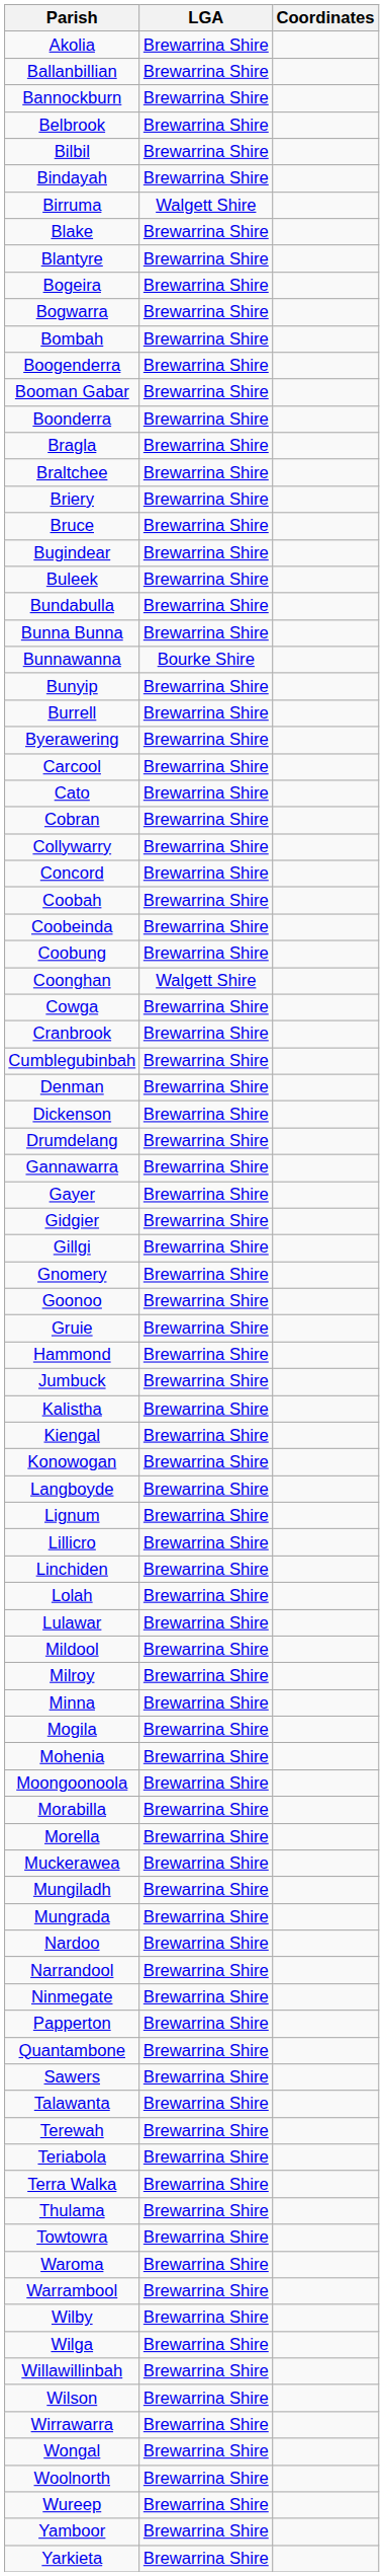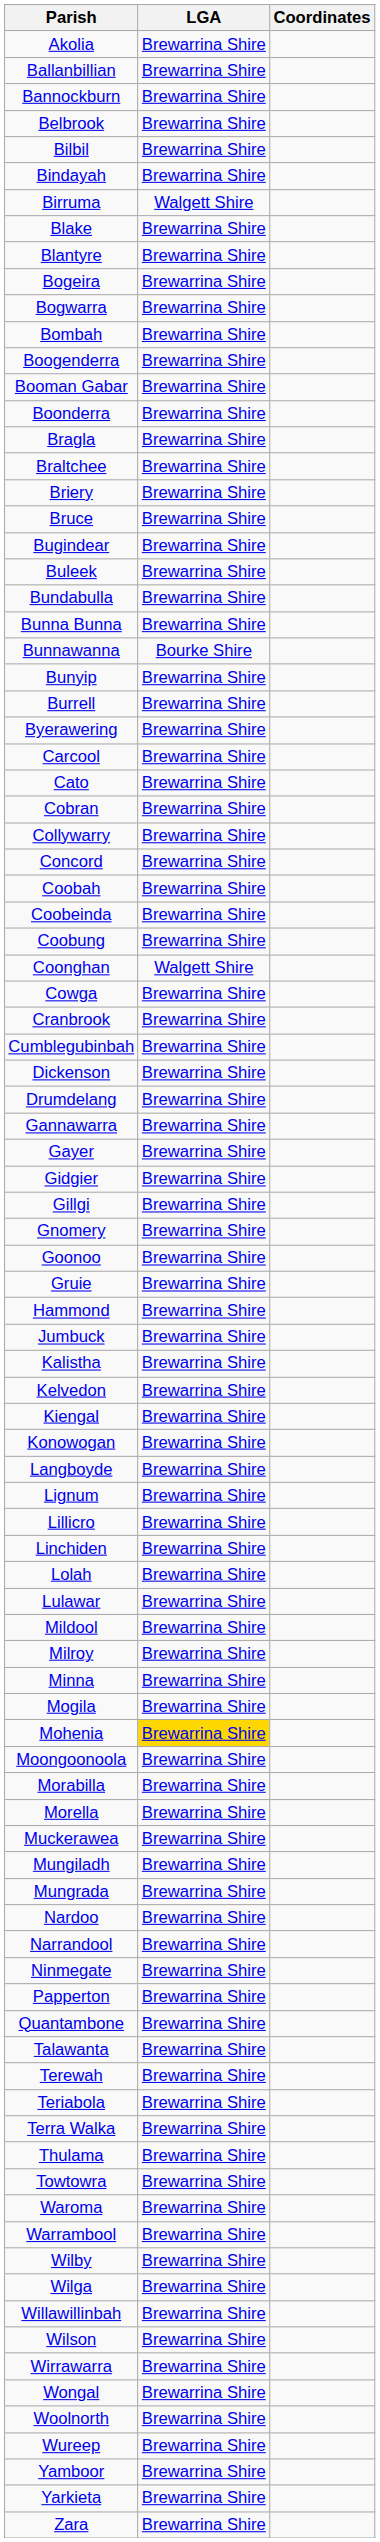 <table class="wikitable" style="text-align:center">
 <tr>
 <th>Parish</th>
 <th>LGA</th>
 <th>Coordinates</th>
 </tr>
 <tr>
 <td><a href='#'>Akolia</a></td>
 <td><a href='#'>Brewarrina Shire</a></td>
 <td></td>
 </tr>
 <tr>
 <td><a href='#'>Ballanbillian</a></td>
 <td><a href='#'>Brewarrina Shire</a></td>
 <td></td>
 </tr>
 <tr>
 <td><a href='#'>Bannockburn</a></td>
 <td><a href='#'>Brewarrina Shire</a></td>
 <td></td>
 </tr>
 <tr>
 <td><a href='#'>Belbrook</a></td>
 <td><a href='#'>Brewarrina Shire</a></td>
 <td></td>
 </tr>
 <tr>
 <td><a href='#'>Bilbil</a></td>
 <td><a href='#'>Brewarrina Shire</a></td>
 <td></td>
 </tr>
 <tr>
 <td><a href='#'>Bindayah</a></td>
 <td><a href='#'>Brewarrina Shire</a></td>
 <td></td>
 </tr>
 <tr>
 <td><a href='#'>Birruma</a></td>
 <td><a href='#'>Walgett Shire</a></td>
 <td></td>
 </tr>
 <tr>
 <td><a href='#'>Blake</a></td>
 <td><a href='#'>Brewarrina Shire</a></td>
 <td></td>
 </tr>
 <tr>
 <td><a href='#'>Blantyre</a></td>
 <td><a href='#'>Brewarrina Shire</a></td>
 <td></td>
 </tr>
 <tr>
 <td><a href='#'>Bogeira</a></td>
 <td><a href='#'>Brewarrina Shire</a></td>
 <td></td>
 </tr>
 <tr>
 <td><a href='#'>Bogwarra</a></td>
 <td><a href='#'>Brewarrina Shire</a></td>
 <td></td>
 </tr>
 <tr>
 <td><a href='#'>Bombah</a></td>
 <td><a href='#'>Brewarrina Shire</a></td>
 <td></td>
 </tr>
 <tr>
 <td><a href='#'>Boogenderra</a></td>
 <td><a href='#'>Brewarrina Shire</a></td>
 <td></td>
 </tr>
 <tr>
 <td><a href='#'>Booman Gabar</a></td>
 <td><a href='#'>Brewarrina Shire</a></td>
 <td></td>
 </tr>
 <tr>
 <td><a href='#'>Boonderra</a></td>
 <td><a href='#'>Brewarrina Shire</a></td>
 <td></td>
 </tr>
 <tr>
 <td><a href='#'>Bragla</a></td>
 <td><a href='#'>Brewarrina Shire</a></td>
 <td></td>
 </tr>
 <tr>
 <td><a href='#'>Braltchee</a></td>
 <td><a href='#'>Brewarrina Shire</a></td>
 <td></td>
 </tr>
 <tr>
 <td><a href='#'>Briery</a></td>
 <td><a href='#'>Brewarrina Shire</a></td>
 <td></td>
 </tr>
 <tr>
 <td><a href='#'>Bruce</a></td>
 <td><a href='#'>Brewarrina Shire</a></td>
 <td></td>
 </tr>
 <tr>
 <td><a href='#'>Bugindear</a></td>
 <td><a href='#'>Brewarrina Shire</a></td>
 <td></td>
 </tr>
 <tr>
 <td><a href='#'>Buleek</a></td>
 <td><a href='#'>Brewarrina Shire</a></td>
 <td></td>
 </tr>
 <tr>
 <td><a href='#'>Bundabulla</a></td>
 <td><a href='#'>Brewarrina Shire</a></td>
 <td></td>
 </tr>
 <tr>
 <td><a href='#'>Bunna Bunna</a></td>
 <td><a href='#'>Brewarrina Shire</a></td>
 <td></td>
 </tr>
 <tr>
 <td><a href='#'>Bunnawanna</a></td>
 <td><a href='#'>Bourke Shire</a></td>
 <td></td>
 </tr>
 <tr>
 <td><a href='#'>Bunyip</a></td>
 <td><a href='#'>Brewarrina Shire</a></td>
 <td></td>
 </tr>
 <tr>
 <td><a href='#'>Burrell</a></td>
 <td><a href='#'>Brewarrina Shire</a></td>
 <td></td>
 </tr>
 <tr>
 <td><a href='#'>Byerawering</a></td>
 <td><a href='#'>Brewarrina Shire</a></td>
 <td></td>
 </tr>
 <tr>
 <td><a href='#'>Carcool</a></td>
 <td><a href='#'>Brewarrina Shire</a></td>
 <td></td>
 </tr>
 <tr>
 <td><a href='#'>Cato</a></td>
 <td><a href='#'>Brewarrina Shire</a></td>
 <td></td>
 </tr>
 <tr>
 <td><a href='#'>Cobran</a></td>
 <td><a href='#'>Brewarrina Shire</a></td>
 <td></td>
 </tr>
 <tr>
 <td><a href='#'>Collywarry</a></td>
 <td><a href='#'>Brewarrina Shire</a></td>
 <td></td>
 </tr>
 <tr>
 <td><a href='#'>Concord</a></td>
 <td><a href='#'>Brewarrina Shire</a></td>
 <td></td>
 </tr>
 <tr>
 <td><a href='#'>Coobah</a></td>
 <td><a href='#'>Brewarrina Shire</a></td>
 <td></td>
 </tr>
 <tr>
 <td><a href='#'>Coobeinda</a></td>
 <td><a href='#'>Brewarrina Shire</a></td>
 <td></td>
 </tr>
 <tr>
 <td><a href='#'>Coobung</a></td>
 <td><a href='#'>Brewarrina Shire</a></td>
 <td></td>
 </tr>
 <tr>
 <td><a href='#'>Coonghan</a></td>
 <td><a href='#'>Walgett Shire</a></td>
 <td></td>
 </tr>
 <tr>
 <td><a href='#'>Cowga</a></td>
 <td><a href='#'>Brewarrina Shire</a></td>
 <td></td>
 </tr>
 <tr>
 <td><a href='#'>Cranbrook</a></td>
 <td><a href='#'>Brewarrina Shire</a></td>
 <td></td>
 </tr>
 <tr>
 <td><a href='#'>Cumblegubinbah</a></td>
 <td><a href='#'>Brewarrina Shire</a></td>
 <td></td>
 </tr>
 <tr>
-<td><a href='#'>Denman</a></td>
-<td><a href='#'>Brewarrina Shire</a></td>
-<td></td>
-</tr>
-<tr>
 <td><a href='#'>Dickenson</a></td>
 <td><a href='#'>Brewarrina Shire</a></td>
 <td></td>
 </tr>
 <tr>
 <td><a href='#'>Drumdelang</a></td>
 <td><a href='#'>Brewarrina Shire</a></td>
 <td></td>
 </tr>
 <tr>
 <td><a href='#'>Gannawarra</a></td>
 <td><a href='#'>Brewarrina Shire</a></td>
 <td></td>
 </tr>
 <tr>
 <td><a href='#'>Gayer</a></td>
 <td><a href='#'>Brewarrina Shire</a></td>
 <td></td>
 </tr>
 <tr>
 <td><a href='#'>Gidgier</a></td>
 <td><a href='#'>Brewarrina Shire</a></td>
 <td></td>
 </tr>
 <tr>
 <td><a href='#'>Gillgi</a></td>
 <td><a href='#'>Brewarrina Shire</a></td>
 <td></td>
 </tr>
 <tr>
 <td><a href='#'>Gnomery</a></td>
 <td><a href='#'>Brewarrina Shire</a></td>
 <td></td>
 </tr>
 <tr>
 <td><a href='#'>Goonoo</a></td>
 <td><a href='#'>Brewarrina Shire</a></td>
 <td></td>
 </tr>
 <tr>
 <td><a href='#'>Gruie</a></td>
 <td><a href='#'>Brewarrina Shire</a></td>
 <td></td>
 </tr>
 <tr>
 <td><a href='#'>Hammond</a></td>
 <td><a href='#'>Brewarrina Shire</a></td>
 <td></td>
 </tr>
 <tr>
 <td><a href='#'>Jumbuck</a></td>
 <td><a href='#'>Brewarrina Shire</a></td>
 <td></td>
 </tr>
 <tr>
 <td><a href='#'>Kalistha</a></td>
+<td><a href='#'>Brewarrina Shire</a></td>
+<td></td>
+</tr>
+<tr>
+<td><a href='#'>Kelvedon</a></td>
 <td><a href='#'>Brewarrina Shire</a></td>
 <td></td>
 </tr>
 <tr>
 <td><a href='#'>Kiengal</a></td>
 <td><a href='#'>Brewarrina Shire</a></td>
 <td></td>
 </tr>
 <tr>
 <td><a href='#'>Konowogan</a></td>
 <td><a href='#'>Brewarrina Shire</a></td>
 <td></td>
 </tr>
 <tr>
 <td><a href='#'>Langboyde</a></td>
 <td><a href='#'>Brewarrina Shire</a></td>
 <td></td>
 </tr>
 <tr>
 <td><a href='#'>Lignum</a></td>
 <td><a href='#'>Brewarrina Shire</a></td>
 <td></td>
 </tr>
 <tr>
 <td><a href='#'>Lillicro</a></td>
 <td><a href='#'>Brewarrina Shire</a></td>
 <td></td>
 </tr>
 <tr>
 <td><a href='#'>Linchiden</a></td>
 <td><a href='#'>Brewarrina Shire</a></td>
 <td></td>
 </tr>
 <tr>
 <td><a href='#'>Lolah</a></td>
 <td><a href='#'>Brewarrina Shire</a></td>
 <td></td>
 </tr>
 <tr>
 <td><a href='#'>Lulawar</a></td>
 <td><a href='#'>Brewarrina Shire</a></td>
 <td></td>
 </tr>
 <tr>
 <td><a href='#'>Mildool</a></td>
 <td><a href='#'>Brewarrina Shire</a></td>
 <td></td>
 </tr>
 <tr>
 <td><a href='#'>Milroy</a></td>
 <td><a href='#'>Brewarrina Shire</a></td>
 <td></td>
 </tr>
 <tr>
 <td><a href='#'>Minna</a></td>
 <td><a href='#'>Brewarrina Shire</a></td>
 <td></td>
 </tr>
 <tr>
 <td><a href='#'>Mogila</a></td>
 <td><a href='#'>Brewarrina Shire</a></td>
 <td></td>
 </tr>
 <tr>
 <td><a href='#'>Mohenia</a></td>
-<td><a href='#'>Brewarrina Shire</a></td>
+<td style="background: gold;"><a href='#'>Brewarrina Shire</a></td>
 <td></td>
 </tr>
 <tr>
 <td><a href='#'>Moongoonoola</a></td>
 <td><a href='#'>Brewarrina Shire</a></td>
 <td></td>
 </tr>
 <tr>
 <td><a href='#'>Morabilla</a></td>
 <td><a href='#'>Brewarrina Shire</a></td>
 <td></td>
 </tr>
 <tr>
 <td><a href='#'>Morella</a></td>
 <td><a href='#'>Brewarrina Shire</a></td>
 <td></td>
 </tr>
 <tr>
 <td><a href='#'>Muckerawea</a></td>
 <td><a href='#'>Brewarrina Shire</a></td>
 <td></td>
 </tr>
 <tr>
 <td><a href='#'>Mungiladh</a></td>
 <td><a href='#'>Brewarrina Shire</a></td>
 <td></td>
 </tr>
 <tr>
 <td><a href='#'>Mungrada</a></td>
 <td><a href='#'>Brewarrina Shire</a></td>
 <td></td>
 </tr>
 <tr>
 <td><a href='#'>Nardoo</a></td>
 <td><a href='#'>Brewarrina Shire</a></td>
 <td></td>
 </tr>
 <tr>
 <td><a href='#'>Narrandool</a></td>
 <td><a href='#'>Brewarrina Shire</a></td>
 <td></td>
 </tr>
 <tr>
 <td><a href='#'>Ninmegate</a></td>
 <td><a href='#'>Brewarrina Shire</a></td>
 <td></td>
 </tr>
 <tr>
 <td><a href='#'>Papperton</a></td>
 <td><a href='#'>Brewarrina Shire</a></td>
 <td></td>
 </tr>
 <tr>
 <td><a href='#'>Quantambone</a></td>
-<td><a href='#'>Brewarrina Shire</a></td>
-<td></td>
-</tr>
-<tr>
-<td><a href='#'>Sawers</a></td>
 <td><a href='#'>Brewarrina Shire</a></td>
 <td></td>
 </tr>
 <tr>
 <td><a href='#'>Talawanta</a></td>
 <td><a href='#'>Brewarrina Shire</a></td>
 <td></td>
 </tr>
 <tr>
 <td><a href='#'>Terewah</a></td>
 <td><a href='#'>Brewarrina Shire</a></td>
 <td></td>
 </tr>
 <tr>
 <td><a href='#'>Teriabola</a></td>
 <td><a href='#'>Brewarrina Shire</a></td>
 <td></td>
 </tr>
 <tr>
 <td><a href='#'>Terra Walka</a></td>
 <td><a href='#'>Brewarrina Shire</a></td>
 <td></td>
 </tr>
 <tr>
 <td><a href='#'>Thulama</a></td>
 <td><a href='#'>Brewarrina Shire</a></td>
 <td></td>
 </tr>
 <tr>
 <td><a href='#'>Towtowra</a></td>
 <td><a href='#'>Brewarrina Shire</a></td>
 <td></td>
 </tr>
 <tr>
 <td><a href='#'>Waroma</a></td>
 <td><a href='#'>Brewarrina Shire</a></td>
 <td></td>
 </tr>
 <tr>
 <td><a href='#'>Warrambool</a></td>
 <td><a href='#'>Brewarrina Shire</a></td>
 <td></td>
 </tr>
 <tr>
 <td><a href='#'>Wilby</a></td>
 <td><a href='#'>Brewarrina Shire</a></td>
 <td></td>
 </tr>
 <tr>
 <td><a href='#'>Wilga</a></td>
 <td><a href='#'>Brewarrina Shire</a></td>
 <td></td>
 </tr>
 <tr>
 <td><a href='#'>Willawillinbah</a></td>
 <td><a href='#'>Brewarrina Shire</a></td>
 <td></td>
 </tr>
 <tr>
 <td><a href='#'>Wilson</a></td>
 <td><a href='#'>Brewarrina Shire</a></td>
 <td></td>
 </tr>
 <tr>
 <td><a href='#'>Wirrawarra</a></td>
 <td><a href='#'>Brewarrina Shire</a></td>
 <td></td>
 </tr>
 <tr>
 <td><a href='#'>Wongal</a></td>
 <td><a href='#'>Brewarrina Shire</a></td>
 <td></td>
 </tr>
 <tr>
 <td><a href='#'>Woolnorth</a></td>
 <td><a href='#'>Brewarrina Shire</a></td>
 <td></td>
 </tr>
 <tr>
 <td><a href='#'>Wureep</a></td>
 <td><a href='#'>Brewarrina Shire</a></td>
 <td></td>
 </tr>
 <tr>
 <td><a href='#'>Yamboor</a></td>
 <td><a href='#'>Brewarrina Shire</a></td>
 <td></td>
 </tr>
 <tr>
 <td><a href='#'>Yarkieta</a></td>
 <td><a href='#'>Brewarrina Shire</a></td>
 <td></td>
 </tr>
+<tr>
+<td><a href='#'>Zara</a></td>
+<td><a href='#'>Brewarrina Shire</a></td>
+<td></td>
+</tr>
 </table>
